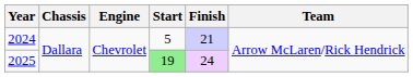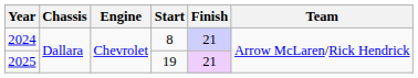 <table class="wikitable" style="font-size: 90%;">
 <tr>
 <th>Year</th>
 <th>Chassis</th>
 <th>Engine</th>
 <th>Start</th>
 <th>Finish</th>
 <th>Team</th>
 </tr>
 <tr>
 <td><a href='#'>2024</a></td>
 <td rowspan=2><a href='#'>Dallara</a></td>
 <td rowspan=2><a href='#'>Chevrolet</a></td>
-<td align=center>5</td>
+<td align=center>8</td>
 <td align=center style="background:#CFCFFF;">21</td>
 <td rowspan=2><a href='#'>Arrow McLaren</a>/<a href='#'>Rick Hendrick</a></td>
 </tr>
 <tr>
 <td><a href='#'>2025</a></td>
-<td align=center style="background: lightgreen;">19</td>
-<td align=center style="background:#EFCFFF;">24</td>
+<td align=center>19</td>
+<td align=center style="background:#EFCFFF;">21</td>
 </tr>
 </table>
